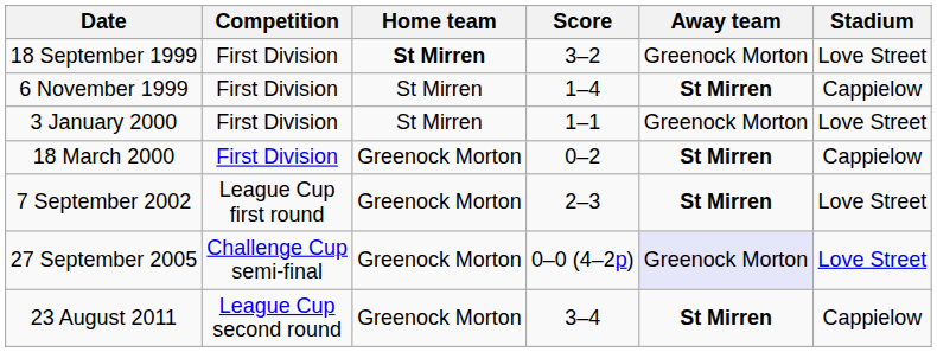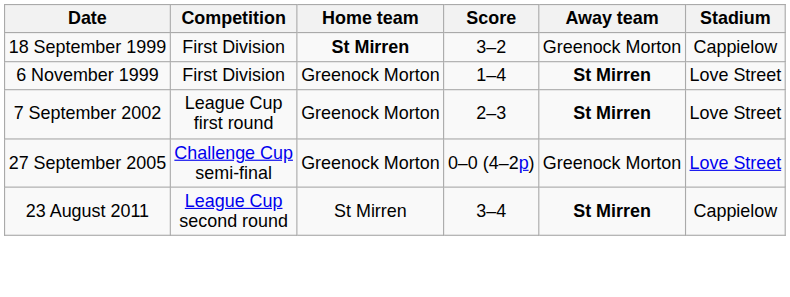 <table class="wikitable">
 <tr>
 <th>Date</th>
 <th>Competition</th>
 <th>Home team</th>
 <th>Score</th>
 <th>Away team</th>
 <th>Stadium</th>
 </tr>
 <tr align="center">
 <td>18 September 1999</td>
 <td>First Division</td>
 <td><strong>St Mirren</strong></td>
 <td>3–2</td>
 <td>Greenock Morton</td>
-<td>Love Street</td>
+<td>Cappielow</td>
 </tr>
 <tr align="center">
 <td>6 November 1999</td>
 <td>First Division</td>
-<td>St Mirren</td>
+<td>Greenock Morton</td>
 <td>1–4</td>
 <td><strong>St Mirren</strong></td>
-<td>Cappielow</td>
-</tr>
-<tr align="center">
-<td>3 January 2000</td>
-<td>First Division</td>
-<td>St Mirren</td>
-<td>1–1</td>
-<td>Greenock Morton</td>
 <td>Love Street</td>
-</tr>
-<tr align="center">
-<td>18 March 2000</td>
-<td><a href='#'>First Division</a></td>
-<td>Greenock Morton</td>
-<td>0–2</td>
-<td><strong>St Mirren</strong></td>
-<td>Cappielow</td>
 </tr>
 <tr align="center">
 <td>7 September 2002</td>
 <td>League Cup<br>first round</td>
 <td>Greenock Morton</td>
 <td>2–3 </td>
 <td><strong>St Mirren</strong></td>
 <td>Love Street</td>
 </tr>
 <tr align="center">
 <td>27 September 2005</td>
 <td><a href='#'>Challenge Cup</a><br>semi-final</td>
 <td>Greenock Morton</td>
 <td>0–0 (4–2<a href='#'>p</a>)</td>
-<td style="background: lavender;">Greenock Morton</td>
+<td>Greenock Morton</td>
 <td><a href='#'>Love Street</a></td>
 </tr>
 <tr align="center">
 <td>23 August 2011</td>
 <td><a href='#'>League Cup</a><br>second round</td>
-<td>Greenock Morton</td>
+<td>St Mirren</td>
 <td>3–4</td>
 <td><strong>St Mirren</strong></td>
 <td>Cappielow</td>
 </tr>
 </table>
